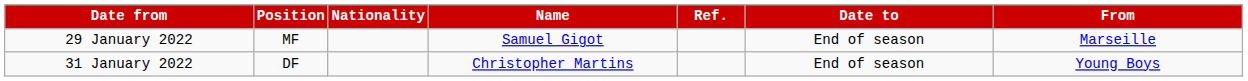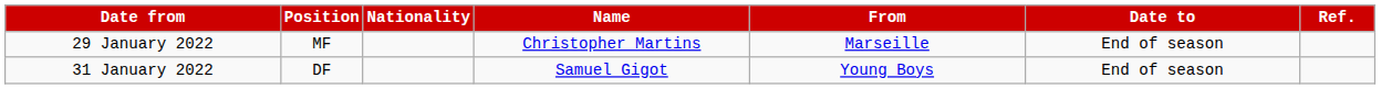 <table class="wikitable" style="text-align:center; font-size:90%; ">
 <tr>
 <th style="background:#CD0000; color:white; width:200px;">Date from</th>
 <th style="background:#CD0000; color:white; width:50px;">Position</th>
 <th style="background:#CD0000; color:white; width:50px;">Nationality</th>
 <th style="background:#CD0000; color:white; width:200px;">Name</th>
+<th style="background:#CD0000; color:white; width:200px;">From</th>
+<th style="background:#CD0000; color:white; width:200px;">Date to</th>
 <th style="background:#CD0000; color:white; width:50px;">Ref.</th>
-<th style="background:#CD0000; color:white; width:200px;">Date to</th>
-<th style="background:#CD0000; color:white; width:200px;">From</th>
 </tr>
 <tr>
 <td>29 January 2022</td>
 <td>MF</td>
 <td></td>
-<td><a href='#'>Samuel Gigot</a></td>
+<td><a href='#'>Christopher Martins</a></td>
+<td><a href='#'>Marseille</a></td>
+<td>End of season</td>
 <td></td>
-<td>End of season</td>
-<td><a href='#'>Marseille</a></td>
 </tr>
 <tr>
 <td>31 January 2022</td>
 <td>DF</td>
 <td></td>
-<td><a href='#'>Christopher Martins</a></td>
+<td><a href='#'>Samuel Gigot</a></td>
+<td><a href='#'>Young Boys</a></td>
+<td>End of season</td>
 <td></td>
-<td>End of season</td>
-<td><a href='#'>Young Boys</a></td>
 </tr>
 </table>
